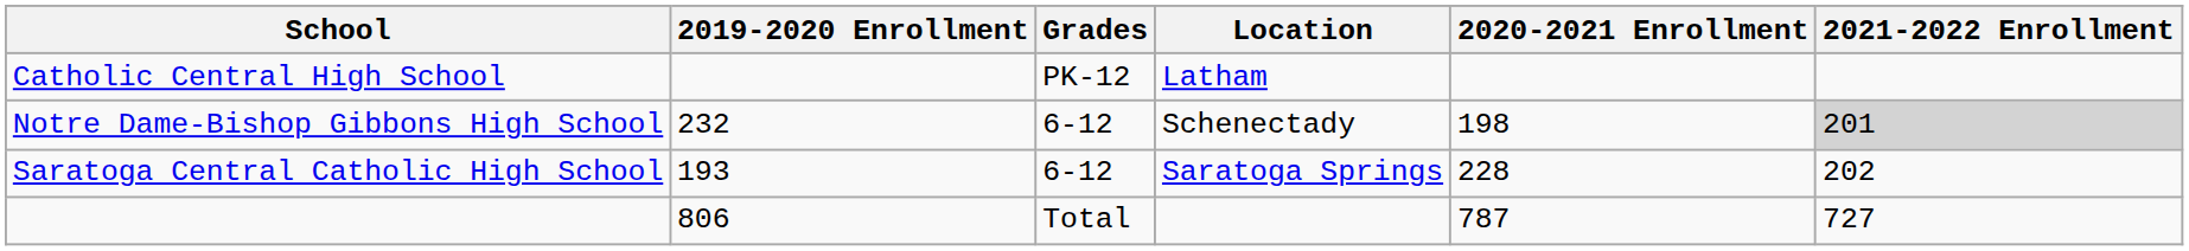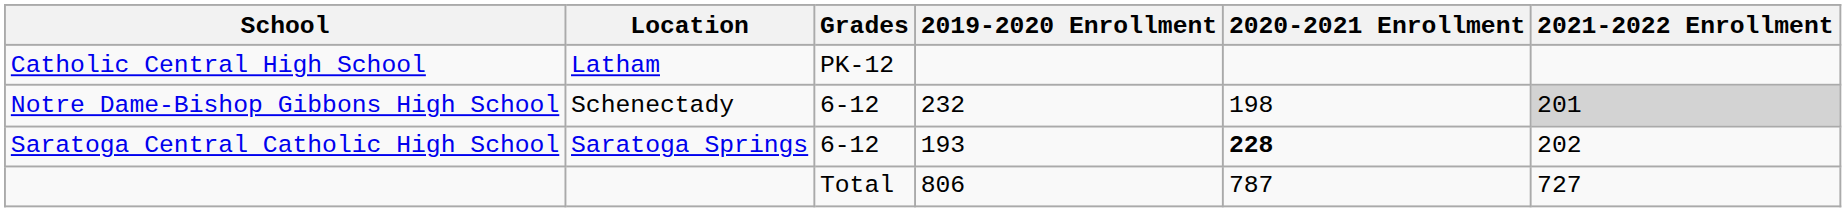 <table class="wikitable">
 <tr>
 <th scope="col">School</th>
+<th scope="col">Location</th>
+<th scope="col">Grades</th>
 <th scope="col">2019-2020 Enrollment</th>
-<th scope="col">Grades</th>
-<th scope="col">Location</th>
 <th scope="col">2020-2021 Enrollment</th>
 <th scope="col">2021-2022 Enrollment</th>
 </tr>
 <tr>
 <td><a href='#'>Catholic Central High School</a></td>
+<td><a href='#'>Latham</a></td>
+<td>PK-12</td>
 <td></td>
-<td>PK-12</td>
-<td><a href='#'>Latham</a></td>
 <td></td>
 <td></td>
 </tr>
 <tr>
 <td><a href='#'>Notre Dame-Bishop Gibbons High School</a></td>
+<td>Schenectady</td>
+<td>6-12</td>
 <td>232</td>
-<td>6-12</td>
-<td>Schenectady</td>
 <td>198</td>
 <td style="background: lightgrey;">201</td>
 </tr>
 <tr>
 <td><a href='#'>Saratoga Central Catholic High School</a></td>
+<td><a href='#'>Saratoga Springs</a></td>
+<td>6-12</td>
 <td>193</td>
-<td>6-12</td>
-<td><a href='#'>Saratoga Springs</a></td>
-<td>228</td>
+<td><strong>228</strong></td>
 <td>202</td>
 </tr>
 <tr>
 <td></td>
+<td></td>
+<td>Total</td>
 <td>806</td>
-<td>Total</td>
-<td></td>
 <td>787</td>
 <td>727</td>
 </tr>
 </table>
